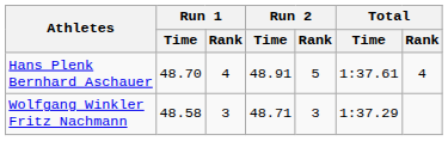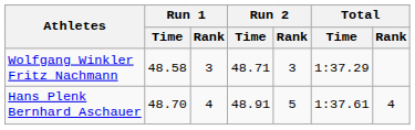 <table class="wikitable" border="1" style="font-size:90%">
 <tr>
 <th rowspan="2">Athletes</th>
 <th colspan="2">Run 1</th>
 <th colspan="2">Run 2</th>
 <th colspan="2">Total</th>
 </tr>
 <tr>
 <th>Time</th>
 <th>Rank</th>
 <th>Time</th>
 <th>Rank</th>
 <th>Time</th>
 <th>Rank</th>
 </tr>
 <tr>
+<td><a href='#'>Wolfgang Winkler</a><br><a href='#'>Fritz Nachmann</a></td>
+<td align="center">48.58</td>
+<td align="center">3</td>
+<td align="center">48.71</td>
+<td align="center">3</td>
+<td align="center">1:37.29</td>
+<td align="center"></td>
+</tr>
+<tr>
 <td><a href='#'>Hans Plenk</a><br><a href='#'>Bernhard Aschauer</a></td>
 <td align="center">48.70</td>
 <td align="center">4</td>
 <td align="center">48.91</td>
 <td align="center">5</td>
 <td align="center">1:37.61</td>
 <td align="center">4</td>
 </tr>
-<tr>
-<td><a href='#'>Wolfgang Winkler</a><br><a href='#'>Fritz Nachmann</a></td>
-<td align="center">48.58</td>
-<td align="center">3</td>
-<td align="center">48.71</td>
-<td align="center">3</td>
-<td align="center">1:37.29</td>
-<td align="center"></td>
-</tr>
 </table>
